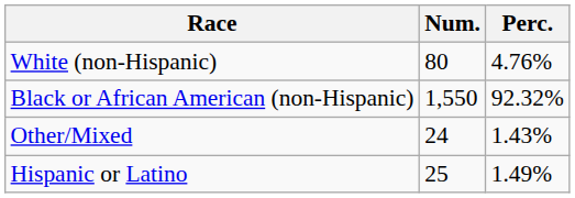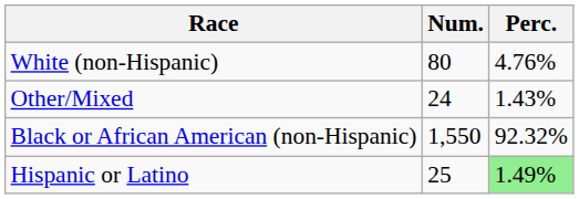 <table class="wikitable">
 <tr>
 <th>Race</th>
 <th>Num.</th>
 <th>Perc.</th>
 </tr>
 <tr>
 <td><a href='#'>White</a> (non-Hispanic)</td>
 <td>80</td>
 <td>4.76%</td>
 </tr>
 <tr>
+<td><a href='#'>Other/Mixed</a></td>
+<td>24</td>
+<td>1.43%</td>
+</tr>
+<tr>
 <td><a href='#'>Black or African American</a> (non-Hispanic)</td>
 <td>1,550</td>
 <td>92.32%</td>
 </tr>
 <tr>
-<td><a href='#'>Other/Mixed</a></td>
-<td>24</td>
-<td>1.43%</td>
-</tr>
-<tr>
 <td><a href='#'>Hispanic</a> or <a href='#'>Latino</a></td>
 <td>25</td>
-<td>1.49%</td>
+<td style="background: lightgreen;">1.49%</td>
 </tr>
 </table>
